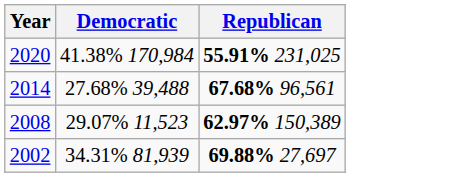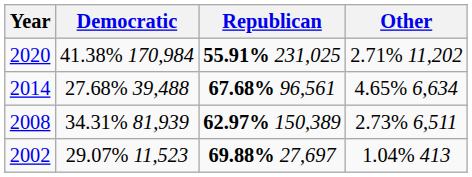 <table class="wikitable" style="float:center; margin:1em; font-size:95%;">
 <tr>
 <th>Year</th>
 <th><a href='#'>Democratic</a></th>
 <th><a href='#'>Republican</a></th>
+<th><a href='#'>Other</a></th>
 </tr>
 <tr>
 <td align="center" ><a href='#'>2020</a></td>
 <td align="center" >41.38% <em>170,984</em></td>
 <td align="center" ><strong>55.91%</strong> <em>231,025</em></td>
+<td align="center" >2.71% <em>11,202</em></td>
 </tr>
 <tr>
 <td align="center" ><a href='#'>2014</a></td>
 <td align="center" >27.68% <em>39,488</em></td>
 <td align="center" ><strong>67.68%</strong> <em>96,561</em></td>
+<td align="center" >4.65% <em>6,634</em></td>
 </tr>
 <tr>
 <td align="center" ><a href='#'>2008</a></td>
-<td align="center" >29.07% <em>11,523</em></td>
+<td align="center" >34.31% <em>81,939</em></td>
 <td align="center" ><strong>62.97%</strong> <em>150,389</em></td>
+<td align="center" >2.73% <em>6,511</em></td>
 </tr>
 <tr>
 <td align="center" ><a href='#'>2002</a></td>
-<td align="center" >34.31% <em>81,939</em></td>
+<td align="center" >29.07% <em>11,523</em></td>
 <td align="center" ><strong>69.88%</strong> <em>27,697</em></td>
+<td align="center" >1.04% <em>413</em></td>
 </tr>
 </table>
